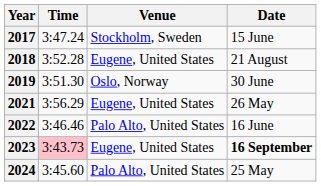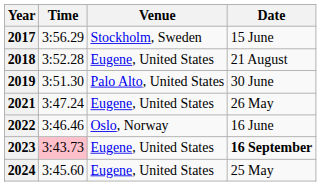 <table class="wikitable sortable">
 <tr>
 <th scope="col">Year</th>
 <th scope="col">Time</th>
 <th>Venue</th>
 <th scope="col">Date</th>
 </tr>
 <tr>
 <th>2017</th>
-<td>3:47.24</td>
+<td>3:56.29</td>
 <td><a href='#'>Stockholm</a>, Sweden</td>
 <td>15 June</td>
 </tr>
 <tr>
 <th>2018</th>
 <td>3:52.28</td>
 <td><a href='#'>Eugene</a>, United States</td>
 <td>21 August</td>
 </tr>
 <tr>
 <th>2019</th>
 <td>3:51.30</td>
-<td><a href='#'>Oslo</a>, Norway</td>
+<td><a href='#'>Palo Alto</a>, United States</td>
 <td>30 June</td>
 </tr>
 <tr>
 <th>2021</th>
-<td>3:56.29</td>
+<td>3:47.24</td>
 <td><a href='#'>Eugene</a>, United States</td>
 <td>26 May</td>
 </tr>
 <tr>
 <th>2022</th>
 <td>3:46.46</td>
-<td><a href='#'>Palo Alto</a>, United States</td>
+<td><a href='#'>Oslo</a>, Norway</td>
 <td>16 June</td>
 </tr>
 <tr>
 <th>2023</th>
 <td bgcolor=pink>3:43.73</td>
 <td><a href='#'>Eugene</a>, United States</td>
 <td><strong>16 September</strong></td>
 </tr>
 <tr>
 <th>2024</th>
 <td>3:45.60</td>
-<td><a href='#'>Palo Alto</a>, United States</td>
+<td><a href='#'>Eugene</a>, United States</td>
 <td>25 May</td>
 </tr>
 </table>
